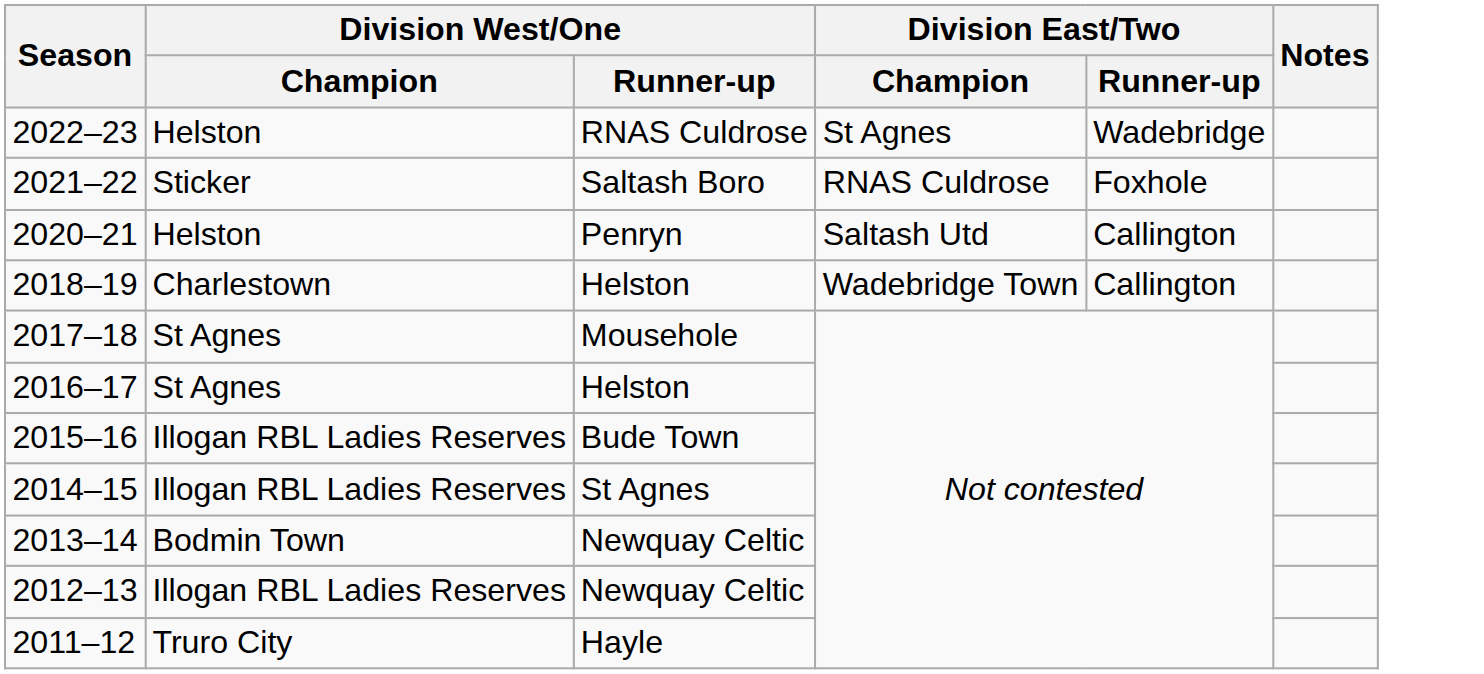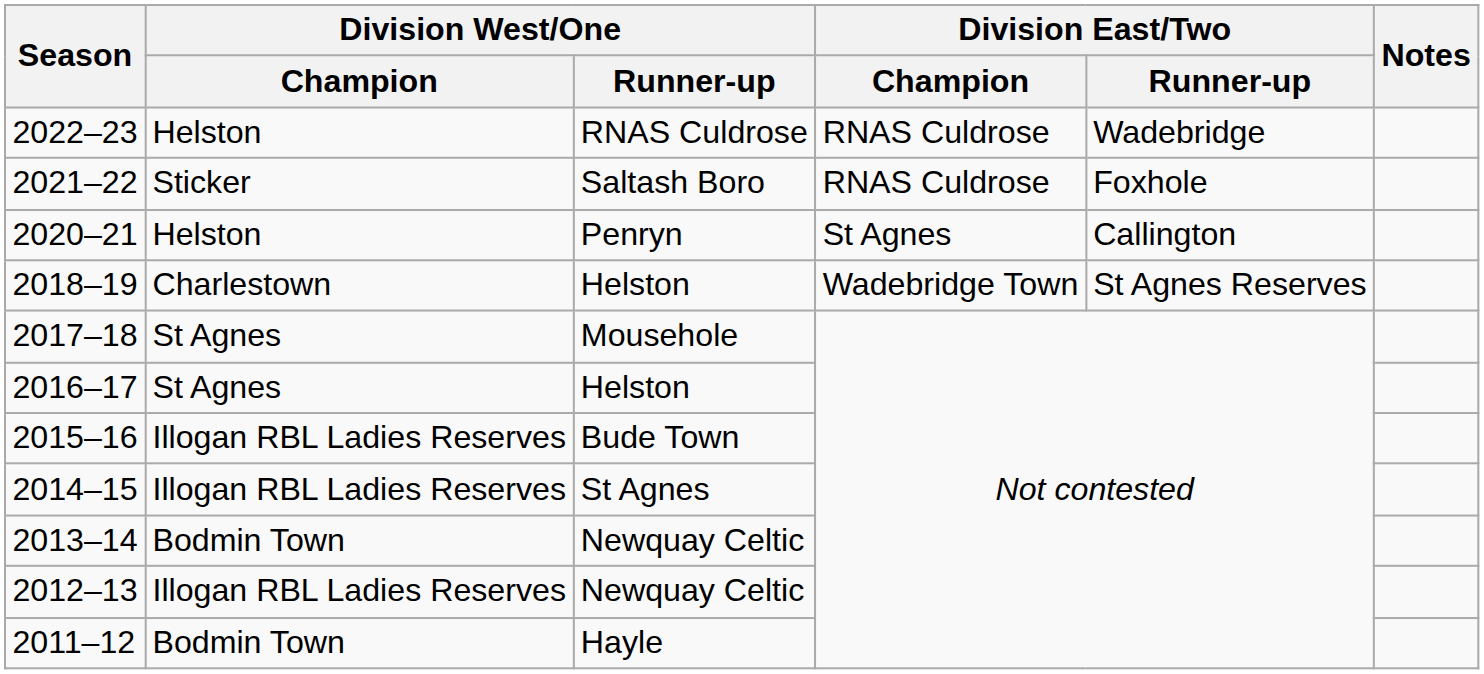 <table class=wikitable>
 <tr>
 <th rowspan=2>Season</th>
 <th colspan=2>Division West/One</th>
 <th colspan=2>Division East/Two</th>
 <th rowspan=2>Notes</th>
 </tr>
 <tr>
 <th>Champion</th>
 <th>Runner-up</th>
 <th>Champion</th>
 <th>Runner-up</th>
 </tr>
 <tr>
 <td>2022–23</td>
 <td>Helston</td>
 <td>RNAS Culdrose</td>
-<td>St Agnes</td>
+<td>RNAS Culdrose</td>
 <td>Wadebridge</td>
 <td></td>
 </tr>
 <tr>
 <td>2021–22</td>
 <td>Sticker</td>
 <td>Saltash Boro</td>
 <td>RNAS Culdrose</td>
 <td>Foxhole</td>
 <td></td>
 </tr>
 <tr>
 <td>2020–21</td>
 <td>Helston</td>
 <td>Penryn</td>
-<td>Saltash Utd</td>
+<td>St Agnes</td>
 <td>Callington</td>
 <td></td>
 </tr>
 <tr>
 <td>2018–19</td>
 <td>Charlestown</td>
 <td>Helston</td>
 <td>Wadebridge Town</td>
-<td>Callington</td>
+<td>St Agnes Reserves</td>
 <td></td>
 </tr>
 <tr>
 <td>2017–18</td>
 <td>St Agnes</td>
 <td>Mousehole</td>
 <td colspan=2 rowspan=7 style="text-align:center;"><em>Not contested</em></td>
 <td></td>
 </tr>
 <tr>
 <td>2016–17</td>
 <td>St Agnes</td>
 <td>Helston</td>
 <td></td>
 </tr>
 <tr>
 <td>2015–16</td>
 <td>Illogan RBL Ladies Reserves</td>
 <td>Bude Town</td>
 <td></td>
 </tr>
 <tr>
 <td>2014–15</td>
 <td>Illogan RBL Ladies Reserves</td>
 <td>St Agnes</td>
 <td></td>
 </tr>
 <tr>
 <td>2013–14</td>
 <td>Bodmin Town</td>
 <td>Newquay Celtic</td>
 <td></td>
 </tr>
 <tr>
 <td>2012–13</td>
 <td>Illogan RBL Ladies Reserves</td>
 <td>Newquay Celtic</td>
 <td></td>
 </tr>
 <tr>
 <td>2011–12</td>
-<td>Truro City</td>
+<td>Bodmin Town</td>
 <td>Hayle</td>
 <td></td>
 </tr>
 </table>
